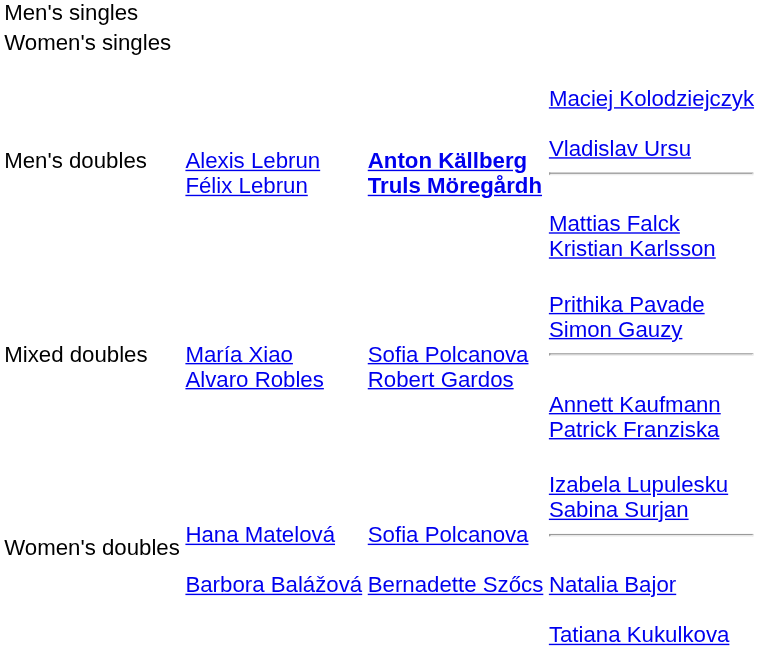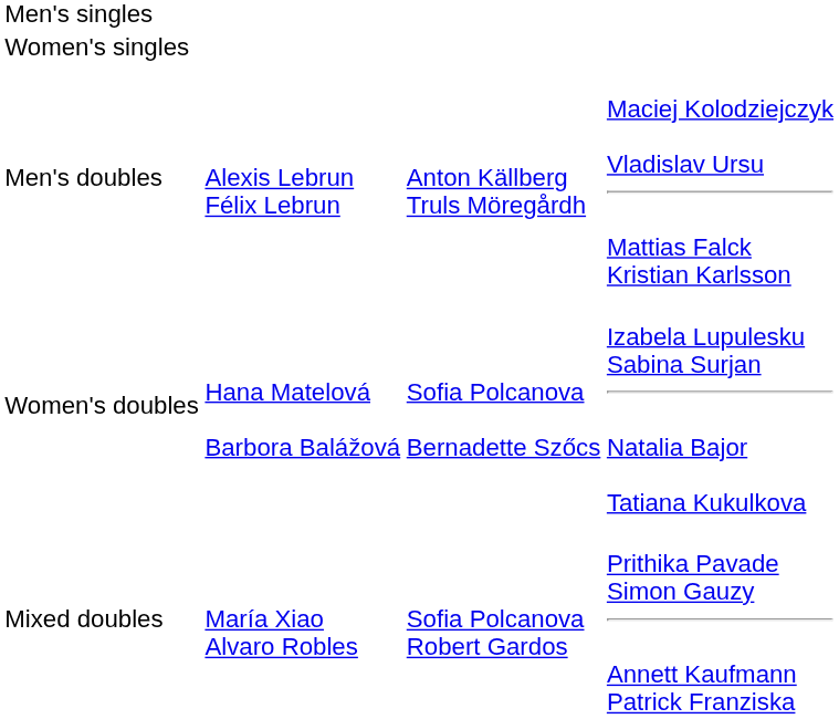 <table>
 <tr>
 <td rowspan=2>Men's singles<br></td>
 <td rowspan=2></td>
 <td rowspan=2></td>
 <td></td>
 </tr>
 <tr>
 <td></td>
 </tr>
 <tr>
 <td rowspan=2>Women's singles<br></td>
 <td rowspan=2></td>
 <td rowspan=2></td>
 <td></td>
 </tr>
 <tr>
 <td></td>
 </tr>
 <tr>
 <td>Men's doubles</td>
 <td><br><a href='#'>Alexis Lebrun</a><br><a href='#'>Félix Lebrun</a></td>
-<td><strong><br><a href='#'>Anton Källberg</a><br><a href='#'>Truls Möregårdh</a></strong></td>
+<td><br><a href='#'>Anton Källberg</a><br><a href='#'>Truls Möregårdh</a></td>
 <td><br><a href='#'>Maciej Kolodziejczyk</a><br><br><a href='#'>Vladislav Ursu</a><hr><br><a href='#'>Mattias Falck</a><br><a href='#'>Kristian Karlsson</a></td>
+</tr>
+<tr>
+<td>Women's doubles</td>
+<td><br><a href='#'>Hana Matelová</a><br><br><a href='#'>Barbora Balážová</a></td>
+<td><br><a href='#'>Sofia Polcanova</a><br><br><a href='#'>Bernadette Szőcs</a></td>
+<td><br><a href='#'>Izabela Lupulesku</a><br><a href='#'>Sabina Surjan</a><hr><br><a href='#'>Natalia Bajor</a><br><br><a href='#'>Tatiana Kukulkova</a></td>
 </tr>
 <tr>
 <td>Mixed doubles</td>
 <td><br><a href='#'>María Xiao</a><br><a href='#'>Alvaro Robles</a></td>
 <td><br><a href='#'>Sofia Polcanova</a><br><a href='#'>Robert Gardos</a></td>
 <td><br><a href='#'>Prithika Pavade</a><br><a href='#'>Simon Gauzy</a><hr><br><a href='#'>Annett Kaufmann</a><br><a href='#'>Patrick Franziska</a></td>
 </tr>
 <tr>
-<td>Women's doubles</td>
-<td><br><a href='#'>Hana Matelová</a><br><br><a href='#'>Barbora Balážová</a></td>
-<td><br><a href='#'>Sofia Polcanova</a><br><br><a href='#'>Bernadette Szőcs</a></td>
-<td><br><a href='#'>Izabela Lupulesku</a><br><a href='#'>Sabina Surjan</a><hr><br><a href='#'>Natalia Bajor</a><br><br><a href='#'>Tatiana Kukulkova</a></td>
-</tr>
-<tr>
 </tr>
 </table>
